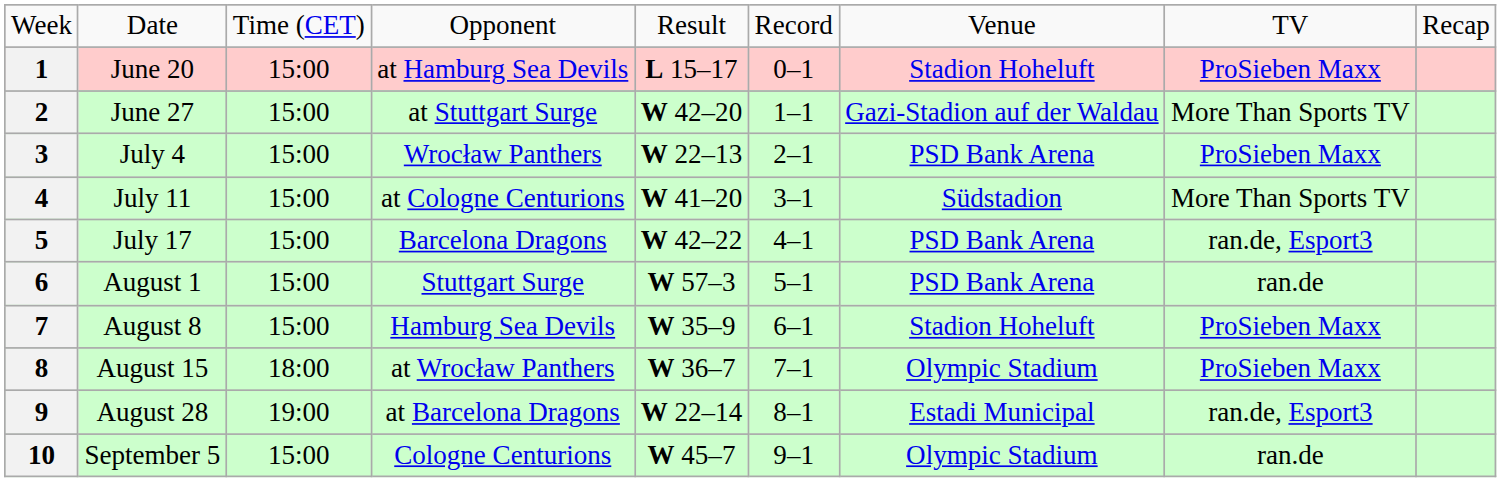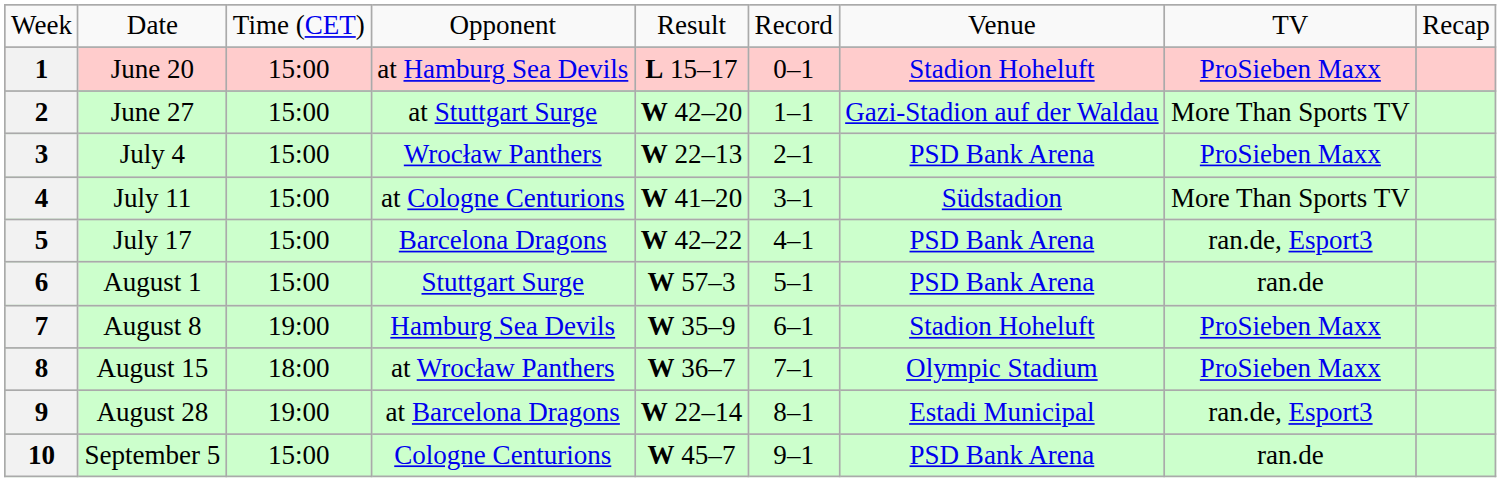 <table class="wikitable" style="text-align:center">
 <tr>
 <td>Week</td>
 <td>Date</td>
 <td>Time (<a href='#'>CET</a>)</td>
 <td>Opponent</td>
 <td>Result</td>
 <td>Record</td>
 <td>Venue</td>
 <td>TV</td>
 <td>Recap</td>
 </tr>
 <tr style="background:#fcc">
 <th>1</th>
 <td>June 20</td>
 <td>15:00</td>
 <td>at <a href='#'>Hamburg Sea Devils</a></td>
 <td><strong>L</strong> 15–17</td>
 <td>0–1</td>
 <td><a href='#'>Stadion Hoheluft</a></td>
 <td><a href='#'>ProSieben Maxx</a></td>
 <td></td>
 </tr>
 <tr style="background:#cfc">
 <th>2</th>
 <td>June 27</td>
 <td>15:00</td>
 <td>at <a href='#'>Stuttgart Surge</a></td>
 <td><strong>W</strong> 42–20</td>
 <td>1–1</td>
 <td><a href='#'>Gazi-Stadion auf der Waldau</a></td>
 <td>More Than Sports TV</td>
 <td></td>
 </tr>
 <tr style="background:#cfc">
 <th>3</th>
 <td>July 4</td>
 <td>15:00</td>
 <td><a href='#'>Wrocław Panthers</a></td>
 <td><strong>W</strong> 22–13</td>
 <td>2–1</td>
 <td><a href='#'>PSD Bank Arena</a></td>
 <td><a href='#'>ProSieben Maxx</a></td>
 <td></td>
 </tr>
 <tr style="background:#cfc">
 <th>4</th>
 <td>July 11</td>
 <td>15:00</td>
 <td>at <a href='#'>Cologne Centurions</a></td>
 <td><strong>W</strong> 41–20</td>
 <td>3–1</td>
 <td><a href='#'>Südstadion</a></td>
 <td>More Than Sports TV</td>
 <td></td>
 </tr>
 <tr style="background:#cfc">
 <th>5</th>
 <td>July 17</td>
 <td>15:00</td>
 <td><a href='#'>Barcelona Dragons</a></td>
 <td><strong>W</strong> 42–22</td>
 <td>4–1</td>
 <td><a href='#'>PSD Bank Arena</a></td>
 <td>ran.de, <a href='#'>Esport3</a></td>
 <td></td>
 </tr>
 <tr style="background:#cfc">
 <th>6</th>
 <td>August 1</td>
 <td>15:00</td>
 <td><a href='#'>Stuttgart Surge</a></td>
 <td><strong>W</strong> 57–3</td>
 <td>5–1</td>
 <td><a href='#'>PSD Bank Arena</a></td>
 <td>ran.de</td>
 <td></td>
 </tr>
 <tr style="background:#cfc">
 <th>7</th>
 <td>August 8</td>
-<td>15:00</td>
+<td>19:00</td>
 <td><a href='#'>Hamburg Sea Devils</a></td>
 <td><strong>W</strong> 35–9</td>
 <td>6–1</td>
 <td><a href='#'>Stadion Hoheluft</a></td>
 <td><a href='#'>ProSieben Maxx</a></td>
 <td></td>
 </tr>
 <tr style="background:#cfc">
 <th>8</th>
 <td>August 15</td>
 <td>18:00</td>
 <td>at <a href='#'>Wrocław Panthers</a></td>
 <td><strong>W</strong> 36–7</td>
 <td>7–1</td>
 <td><a href='#'>Olympic Stadium</a></td>
 <td><a href='#'>ProSieben Maxx</a></td>
 <td></td>
 </tr>
 <tr style="background:#cfc">
 <th>9</th>
 <td>August 28</td>
 <td>19:00</td>
 <td>at <a href='#'>Barcelona Dragons</a></td>
 <td><strong>W</strong> 22–14</td>
 <td>8–1</td>
 <td><a href='#'>Estadi Municipal</a></td>
 <td>ran.de, <a href='#'>Esport3</a></td>
 <td></td>
 </tr>
 <tr style="background:#cfc">
 <th>10</th>
 <td>September 5</td>
 <td>15:00</td>
 <td><a href='#'>Cologne Centurions</a></td>
 <td><strong>W</strong> 45–7</td>
 <td>9–1</td>
-<td><a href='#'>Olympic Stadium</a></td>
+<td><a href='#'>PSD Bank Arena</a></td>
 <td>ran.de</td>
 <td></td>
 </tr>
 </table>
